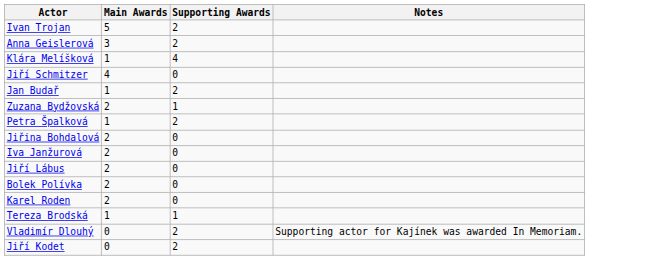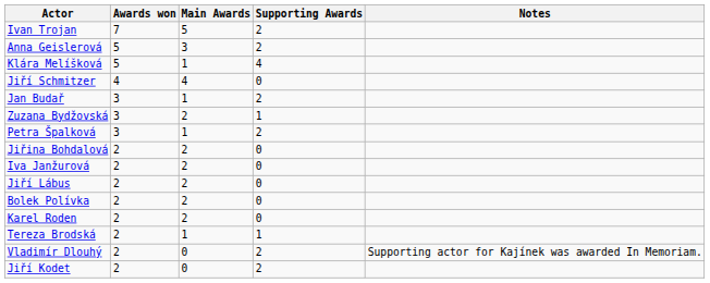 <table class="wikitable">
 <tr>
 <th>Actor</th>
+<th>Awards won</th>
 <th>Main Awards</th>
 <th>Supporting Awards</th>
 <th>Notes</th>
 </tr>
 <tr>
 <td><a href='#'>Ivan Trojan</a></td>
+<td>7</td>
 <td>5</td>
 <td>2</td>
 <td></td>
 </tr>
 <tr>
 <td><a href='#'>Anna Geislerová</a></td>
+<td>5</td>
 <td>3</td>
 <td>2</td>
 <td></td>
 </tr>
 <tr>
 <td><a href='#'>Klára Melíšková</a></td>
+<td>5</td>
 <td>1</td>
 <td>4</td>
 <td></td>
 </tr>
 <tr>
 <td><a href='#'>Jiří Schmitzer</a></td>
 <td>4</td>
+<td>4</td>
 <td>0</td>
 <td></td>
 </tr>
 <tr>
 <td><a href='#'>Jan Budař</a></td>
+<td>3</td>
 <td>1</td>
 <td>2</td>
 <td></td>
 </tr>
 <tr>
 <td><a href='#'>Zuzana Bydžovská</a></td>
+<td>3</td>
 <td>2</td>
 <td>1</td>
 <td></td>
 </tr>
 <tr>
 <td><a href='#'>Petra Špalková</a></td>
+<td>3</td>
 <td>1</td>
 <td>2</td>
 <td></td>
 </tr>
 <tr>
 <td><a href='#'>Jiřina Bohdalová</a></td>
 <td>2</td>
+<td>2</td>
 <td>0</td>
 <td></td>
 </tr>
 <tr>
 <td><a href='#'>Iva Janžurová</a></td>
+<td>2</td>
 <td>2</td>
 <td>0</td>
 <td></td>
 </tr>
 <tr>
 <td><a href='#'>Jiří Lábus</a></td>
 <td>2</td>
+<td>2</td>
 <td>0</td>
 <td></td>
 </tr>
 <tr>
 <td><a href='#'>Bolek Polívka</a></td>
+<td>2</td>
 <td>2</td>
 <td>0</td>
 <td></td>
 </tr>
 <tr>
 <td><a href='#'>Karel Roden</a></td>
 <td>2</td>
+<td>2</td>
 <td>0</td>
 <td></td>
 </tr>
 <tr>
 <td><a href='#'>Tereza Brodská</a></td>
+<td>2</td>
 <td>1</td>
 <td>1</td>
 <td></td>
 </tr>
 <tr>
 <td><a href='#'>Vladimír Dlouhý</a></td>
+<td>2</td>
 <td>0</td>
 <td>2</td>
 <td>Supporting actor for Kajínek was awarded In Memoriam.</td>
 </tr>
 <tr>
 <td><a href='#'>Jiří Kodet</a></td>
+<td>2</td>
 <td>0</td>
 <td>2</td>
 <td></td>
 </tr>
 </table>
